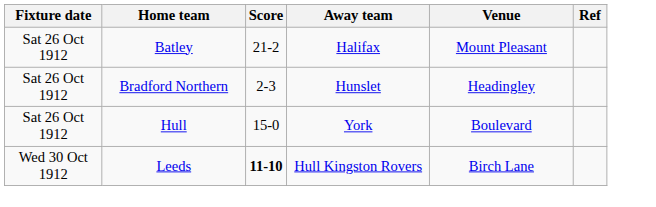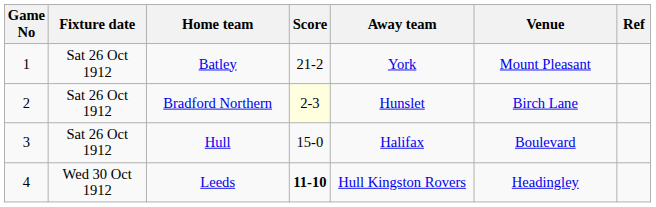 <table class="wikitable" style="text-align:center;">
 <tr>
+<th width=20 abbr="No">Game No</th>
 <th width=100 abbr="Date">Fixture date</th>
 <th width=150 abbr="Home team">Home team</th>
 <th width=20 abbr="Score">Score</th>
 <th width=150 abbr="Away team">Away team</th>
 <th width=150 abbr="Venue">Venue</th>
 <th width=30 abbr="Ref">Ref</th>
 </tr>
 <tr>
+<td>1</td>
 <td>Sat 26 Oct 1912</td>
 <td><a href='#'>Batley</a></td>
 <td>21-2</td>
-<td><a href='#'>Halifax</a></td>
+<td><a href='#'>York</a></td>
 <td><a href='#'>Mount Pleasant</a></td>
 <td></td>
 </tr>
 <tr>
+<td>2</td>
 <td>Sat 26 Oct 1912</td>
 <td><a href='#'>Bradford Northern</a></td>
-<td>2-3</td>
+<td style="background: lightyellow;">2-3</td>
 <td><a href='#'>Hunslet</a></td>
-<td><a href='#'>Headingley</a></td>
+<td><a href='#'>Birch Lane</a></td>
 <td></td>
 </tr>
 <tr>
+<td>3</td>
 <td>Sat 26 Oct 1912</td>
 <td><a href='#'>Hull</a></td>
 <td>15-0</td>
-<td><a href='#'>York</a></td>
+<td><a href='#'>Halifax</a></td>
 <td><a href='#'>Boulevard</a></td>
 <td></td>
 </tr>
 <tr>
+<td>4</td>
 <td>Wed 30 Oct 1912</td>
 <td><a href='#'>Leeds</a></td>
 <td><strong>11-10</strong></td>
 <td><a href='#'>Hull Kingston Rovers</a></td>
-<td><a href='#'>Birch Lane</a></td>
+<td><a href='#'>Headingley</a></td>
 <td></td>
 </tr>
 </table>
